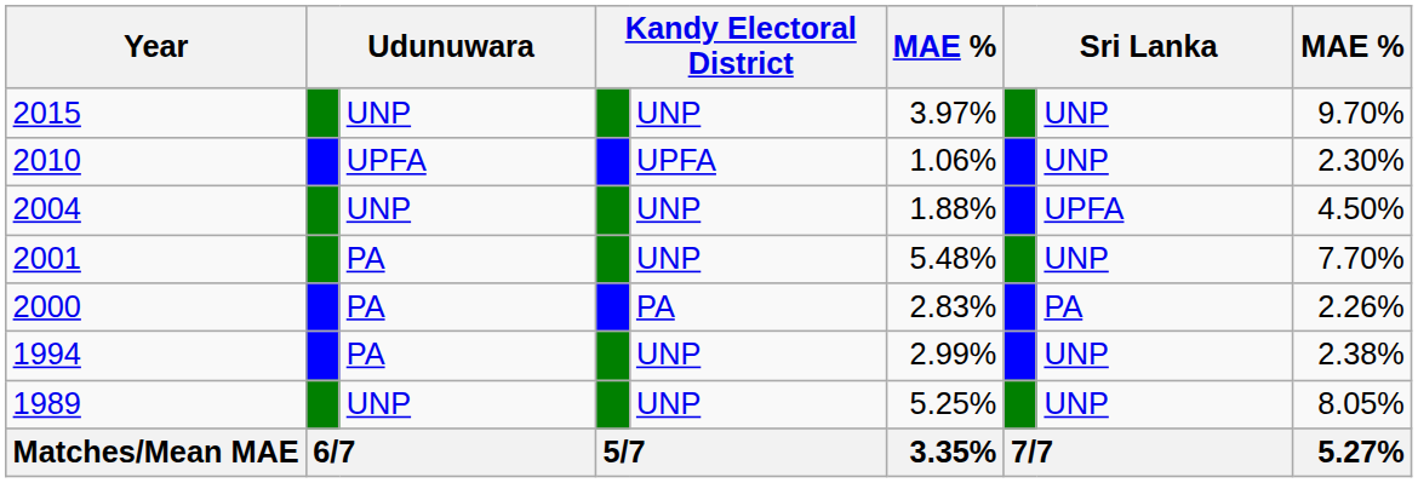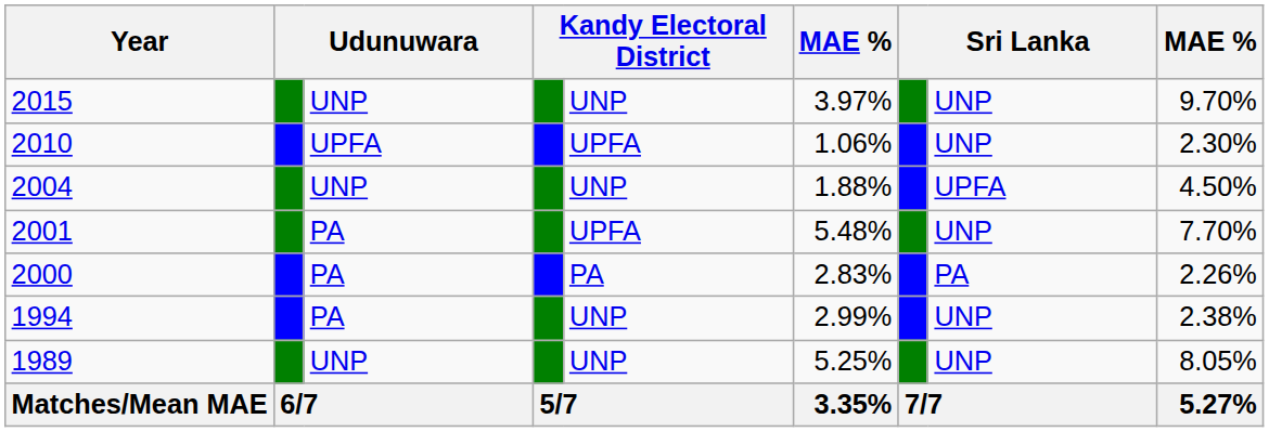 <table class="wikitable">
 <tr>
 <th>Year</th>
 <th colspan="2" width="144px">Udunuwara</th>
 <th colspan="2" width="144px"><a href='#'>Kandy Electoral District</a></th>
 <th><a href='#'>MAE</a> %</th>
 <th colspan="2" width="144px">Sri Lanka</th>
 <th>MAE %</th>
 </tr>
 <tr>
 <td><a href='#'>2015</a></td>
 <td style="background-color:green;" width="10px"></td>
 <td style="text-align:left;"><a href='#'>UNP</a></td>
 <td style="background-color:green;" width="10px"></td>
 <td style="text-align:left;"><a href='#'>UNP</a></td>
 <td style="text-align:right;">3.97%</td>
 <td style="background-color:green;" width="10px"></td>
 <td style="text-align:left;"><a href='#'>UNP</a></td>
 <td style="text-align:right;">9.70%</td>
 </tr>
 <tr>
 <td><a href='#'>2010</a></td>
 <td style="background-color:blue;" width="10px"></td>
 <td style="text-align:left;"><a href='#'>UPFA</a></td>
 <td style="background-color:blue;" width="10px"></td>
 <td style="text-align:left;"><a href='#'>UPFA</a></td>
 <td style="text-align:right;">1.06%</td>
 <td style="background-color:blue;" width="10px"></td>
 <td style="text-align:left;"><a href='#'>UNP</a></td>
 <td style="text-align:right;">2.30%</td>
 </tr>
 <tr>
 <td><a href='#'>2004</a></td>
 <td style="background-color:green;" width="10px"></td>
 <td style="text-align:left;"><a href='#'>UNP</a></td>
 <td style="background-color:green;" width="10px"></td>
 <td style="text-align:left;"><a href='#'>UNP</a></td>
 <td style="text-align:right;">1.88%</td>
 <td style="background-color:blue;" width="10px"></td>
 <td style="text-align:left;"><a href='#'>UPFA</a></td>
 <td style="text-align:right;">4.50%</td>
 </tr>
 <tr>
 <td><a href='#'>2001</a></td>
 <td style="background-color:green;" width="10px"></td>
 <td style="text-align:left;"><a href='#'>PA</a></td>
 <td style="background-color:green;" width="10px"></td>
-<td style="text-align:left;"><a href='#'>UNP</a></td>
+<td style="text-align:left;"><a href='#'>UPFA</a></td>
 <td style="text-align:right;">5.48%</td>
 <td style="background-color:green;" width="10px"></td>
 <td style="text-align:left;"><a href='#'>UNP</a></td>
 <td style="text-align:right;">7.70%</td>
 </tr>
 <tr>
 <td><a href='#'>2000</a></td>
 <td style="background-color:blue;" width="10px"></td>
 <td style="text-align:left;"><a href='#'>PA</a></td>
 <td style="background-color:blue;" width="10px"></td>
 <td style="text-align:left;"><a href='#'>PA</a></td>
 <td style="text-align:right;">2.83%</td>
 <td style="background-color:blue;" width="10px"></td>
 <td style="text-align:left;"><a href='#'>PA</a></td>
 <td style="text-align:right;">2.26%</td>
 </tr>
 <tr>
 <td><a href='#'>1994</a></td>
 <td style="background-color:blue;" width="10px"></td>
 <td style="text-align:left;"><a href='#'>PA</a></td>
 <td style="background-color:green;" width="10px"></td>
 <td style="text-align:left;"><a href='#'>UNP</a></td>
 <td style="text-align:right;">2.99%</td>
 <td style="background-color:blue;" width="10px"></td>
 <td style="text-align:left;"><a href='#'>UNP</a></td>
 <td style="text-align:right;">2.38%</td>
 </tr>
 <tr>
 <td><a href='#'>1989</a></td>
 <td style="background-color:green;" width="10px"></td>
 <td style="text-align:left;"><a href='#'>UNP</a></td>
 <td style="background-color:green;" width="10px"></td>
 <td style="text-align:left;"><a href='#'>UNP</a></td>
 <td style="text-align:right;">5.25%</td>
 <td style="background-color:green;" width="10px"></td>
 <td style="text-align:left;"><a href='#'>UNP</a></td>
 <td style="text-align:right;">8.05%</td>
 </tr>
 <tr>
 <th>Matches/Mean MAE</th>
 <th style="text-align:left;"colspan="2" width="144px">6/7</th>
 <th style="text-align:left;"colspan="2" width="144px">5/7</th>
 <th style="text-align:right;">3.35%</th>
 <th style="text-align:left;"colspan="2" width="144px">7/7</th>
 <th style="text-align:right;">5.27%</th>
 </tr>
 </table>
